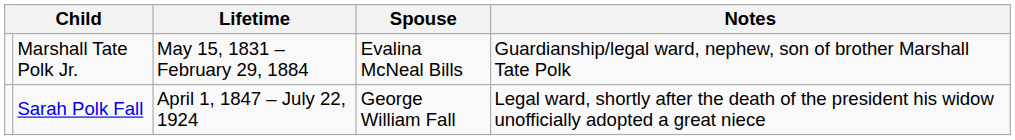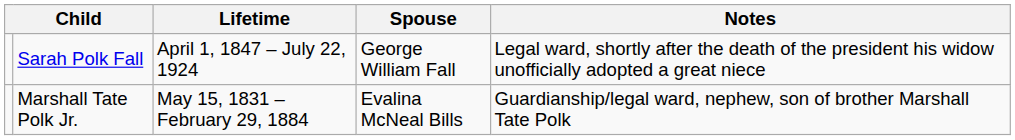 <table class="wikitable">
 <tr>
 <th colspan="2">Child</th>
 <th>Lifetime</th>
 <th>Spouse</th>
 <th>Notes</th>
 </tr>
 <tr>
 <td></td>
+<td><a href='#'>Sarah Polk Fall</a></td>
+<td>April 1, 1847 – July 22, 1924</td>
+<td>George William Fall</td>
+<td>Legal ward, shortly after the death of the president his widow unofficially adopted a great niece</td>
+</tr>
+<tr>
+<td></td>
 <td>Marshall Tate Polk Jr.</td>
 <td>May 15, 1831 – February 29, 1884</td>
 <td>Evalina McNeal Bills</td>
 <td>Guardianship/legal ward, nephew, son of brother Marshall Tate Polk</td>
 </tr>
-<tr>
-<td></td>
-<td><a href='#'>Sarah Polk Fall</a></td>
-<td>April 1, 1847 – July 22, 1924</td>
-<td>George William Fall</td>
-<td>Legal ward, shortly after the death of the president his widow unofficially adopted a great niece</td>
-</tr>
 </table>
